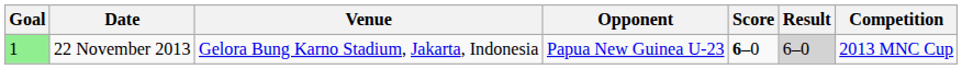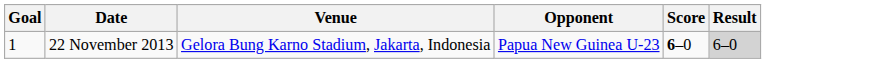 <table class="wikitable" style="font-size:90%">
 <tr>
 <th>Goal</th>
 <th>Date</th>
 <th>Venue</th>
 <th>Opponent</th>
 <th>Score</th>
 <th>Result</th>
-<th>Competition</th>
 </tr>
 <tr>
-<td style="background: lightgreen;">1</td>
+<td>1</td>
 <td>22 November 2013</td>
 <td><a href='#'>Gelora Bung Karno Stadium</a>, <a href='#'>Jakarta</a>, Indonesia</td>
 <td> <a href='#'>Papua New Guinea U-23</a></td>
 <td><strong>6</strong>–0</td>
 <td style="background: lightgrey;">6–0</td>
-<td><a href='#'>2013 MNC Cup</a></td>
 </tr>
 </table>
